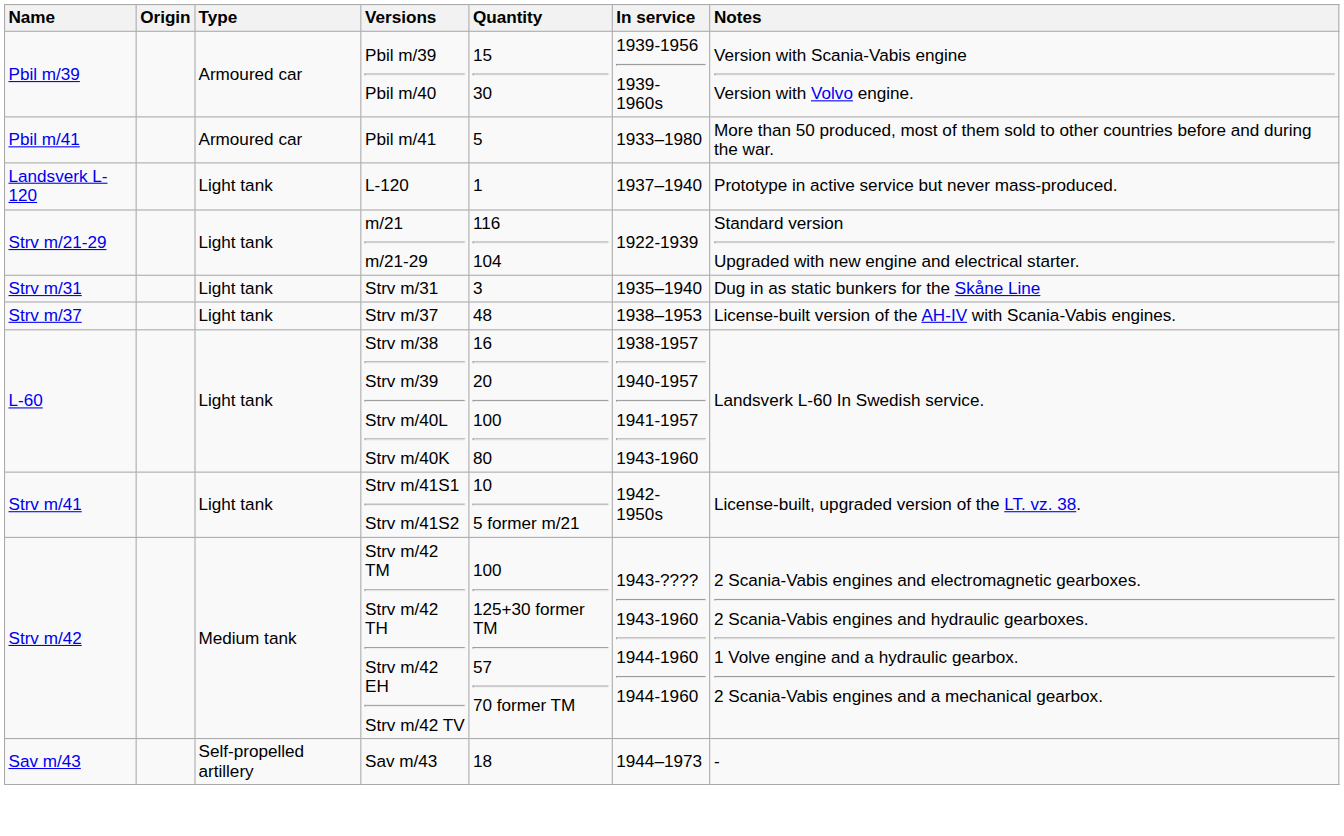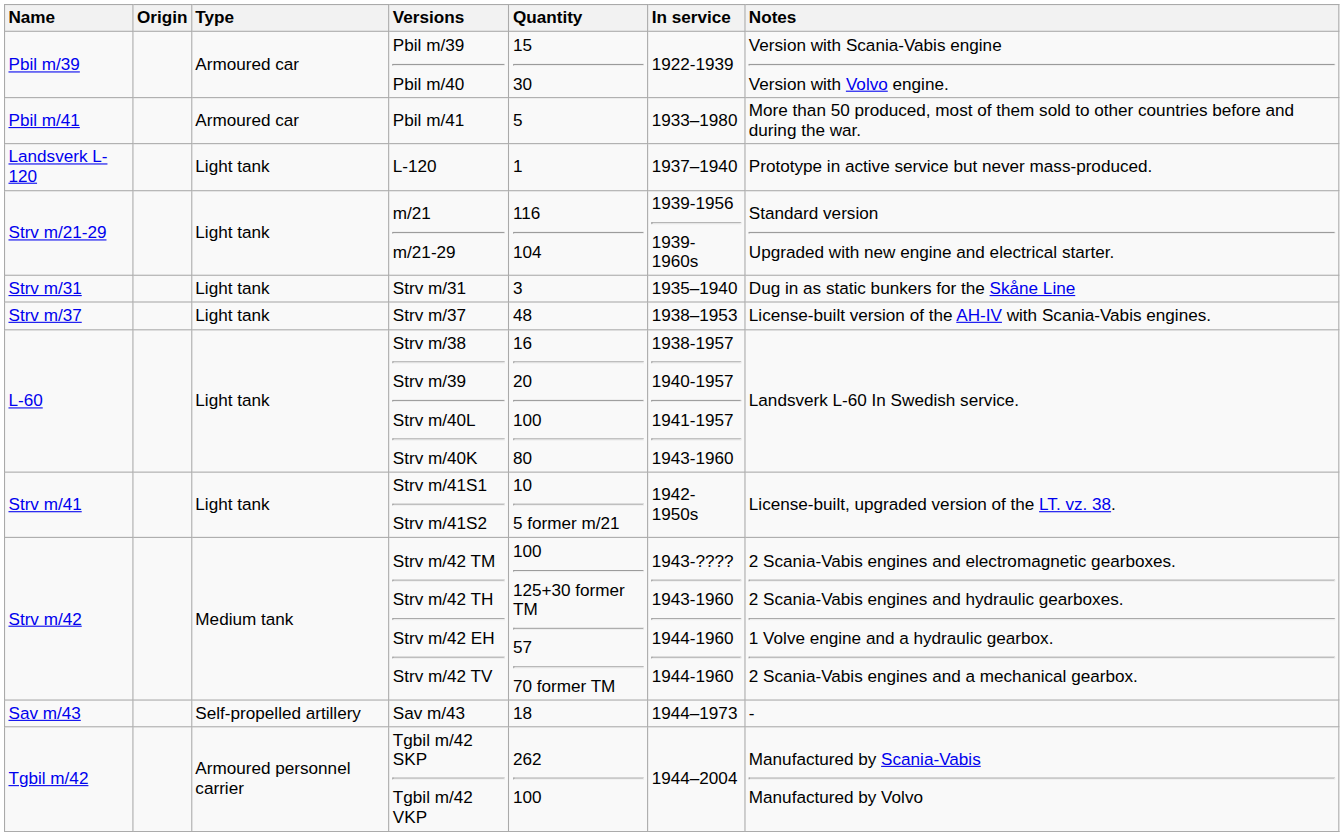 <table class="wikitable">
 <tr>
 <th style="text-align:left">Name</th>
 <th style="text-align:left">Origin</th>
 <th style="text-align:left">Type</th>
 <th style="text-align:left">Versions</th>
 <th style="text-align:left">Quantity</th>
 <th style="text-align:left">In service</th>
 <th style="text-align:left">Notes</th>
 </tr>
 <tr>
 <td><a href='#'>Pbil m/39</a></td>
 <td></td>
 <td>Armoured car</td>
 <td>Pbil m/39<hr>Pbil m/40</td>
 <td>15<hr>30</td>
-<td>1939-1956<hr>1939-1960s</td>
+<td>1922-1939</td>
 <td>Version with Scania-Vabis engine<hr>Version with <a href='#'>Volvo</a> engine.</td>
 </tr>
 <tr>
 <td><a href='#'>Pbil m/41</a></td>
 <td></td>
 <td>Armoured car</td>
 <td>Pbil m/41</td>
 <td>5</td>
 <td>1933–1980</td>
 <td>More than 50 produced, most of them sold to other countries before and during the war.</td>
 </tr>
 <tr>
 <td><a href='#'>Landsverk L-120</a></td>
 <td></td>
 <td>Light tank</td>
 <td>L-120</td>
 <td>1</td>
 <td>1937–1940</td>
 <td>Prototype in active service but never mass-produced.</td>
 </tr>
 <tr>
 <td><a href='#'>Strv m/21-29</a></td>
 <td></td>
 <td>Light tank</td>
 <td>m/21<hr>m/21-29</td>
 <td>116<hr>104</td>
-<td>1922-1939</td>
+<td>1939-1956<hr>1939-1960s</td>
 <td>Standard version<hr>Upgraded with new engine and electrical starter.</td>
 </tr>
 <tr>
 <td><a href='#'>Strv m/31</a></td>
 <td></td>
 <td>Light tank</td>
 <td>Strv m/31</td>
 <td>3</td>
 <td>1935–1940</td>
 <td>Dug in as static bunkers for the <a href='#'>Skåne Line</a></td>
 </tr>
 <tr>
 <td><a href='#'>Strv m/37</a></td>
 <td><br></td>
 <td>Light tank</td>
 <td>Strv m/37</td>
 <td>48</td>
 <td>1938–1953</td>
 <td>License-built version of the <a href='#'>AH-IV</a> with Scania-Vabis engines.</td>
 </tr>
 <tr>
 <td><a href='#'>L-60</a></td>
 <td></td>
 <td>Light tank</td>
 <td>Strv m/38<hr>Strv m/39<hr>Strv m/40L<hr>Strv m/40K</td>
 <td>16<hr>20<hr>100<hr>80</td>
 <td>1938-1957<hr>1940-1957<hr>1941-1957<hr>1943-1960</td>
 <td>Landsverk L-60 In Swedish service.</td>
 </tr>
 <tr>
 <td><a href='#'>Strv m/41</a></td>
 <td><br></td>
 <td>Light tank</td>
 <td>Strv m/41S1<hr>Strv m/41S2</td>
 <td>10<hr>5 former m/21</td>
 <td>1942-1950s</td>
 <td>License-built, upgraded version of the <a href='#'>LT. vz. 38</a>.</td>
 </tr>
 <tr>
 <td><a href='#'>Strv m/42</a></td>
 <td></td>
 <td>Medium tank</td>
 <td>Strv m/42 TM<hr>Strv m/42 TH<hr>Strv m/42 EH<hr>Strv m/42 TV</td>
 <td>100<hr>125+30 former TM<hr>57<hr>70 former TM</td>
 <td>1943-????<hr>1943-1960<hr>1944-1960<hr>1944-1960</td>
 <td>2 Scania-Vabis engines and electromagnetic gearboxes.<hr>2 Scania-Vabis engines and hydraulic gearboxes.<hr>1 Volve engine and a hydraulic gearbox.<hr>2 Scania-Vabis engines and a mechanical gearbox.</td>
 </tr>
 <tr>
 <td><a href='#'>Sav m/43</a></td>
 <td></td>
 <td>Self-propelled artillery</td>
 <td>Sav m/43</td>
 <td>18</td>
 <td>1944–1973</td>
 <td>-</td>
 </tr>
 <tr>
+<td><a href='#'>Tgbil m/42</a></td>
+<td></td>
+<td>Armoured personnel carrier</td>
+<td>Tgbil m/42 SKP<hr>Tgbil m/42 VKP</td>
+<td>262<hr>100</td>
+<td>1944–2004</td>
+<td>Manufactured by <a href='#'>Scania-Vabis</a><hr>Manufactured by Volvo</td>
+</tr>
+<tr>
 </tr>
 </table>
